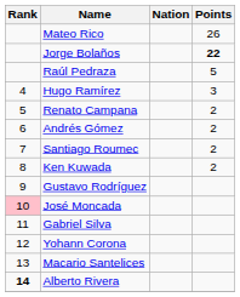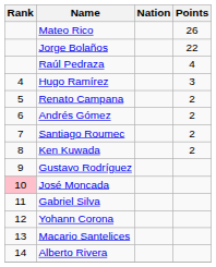 <table class="wikitable" style="text-align:center">
 <tr>
 <th>Rank</th>
 <th>Name</th>
 <th>Nation</th>
 <th>Points</th>
 </tr>
 <tr>
 <td></td>
 <td align=left><a href='#'>Mateo Rico</a></td>
 <td align=left></td>
 <td>26</td>
 </tr>
 <tr>
 <td></td>
 <td align=left><a href='#'>Jorge Bolaños</a></td>
 <td align=left></td>
-<td><strong>22</strong></td>
+<td>22</td>
 </tr>
 <tr>
 <td></td>
 <td align=left><a href='#'>Raúl Pedraza</a></td>
 <td align=left></td>
-<td>5</td>
+<td>4</td>
 </tr>
 <tr>
 <td>4</td>
 <td align=left><a href='#'>Hugo Ramírez</a></td>
 <td align=left></td>
 <td>3</td>
 </tr>
 <tr>
 <td>5</td>
 <td align=left><a href='#'>Renato Campana</a></td>
 <td align=left></td>
 <td>2</td>
 </tr>
 <tr>
 <td>6</td>
 <td align=left><a href='#'>Andrés Gómez</a></td>
 <td align=left></td>
 <td>2</td>
 </tr>
 <tr>
 <td>7</td>
 <td align=left><a href='#'>Santiago Roumec</a></td>
 <td align=left></td>
 <td>2</td>
 </tr>
 <tr>
 <td>8</td>
 <td align=left><a href='#'>Ken Kuwada</a></td>
 <td align=left></td>
 <td>2</td>
 </tr>
 <tr>
 <td>9</td>
 <td align=left><a href='#'>Gustavo Rodríguez</a></td>
 <td align=left></td>
 <td></td>
 </tr>
 <tr>
 <td style="background: pink;">10</td>
 <td align=left><a href='#'>José Moncada</a></td>
 <td align=left></td>
 <td></td>
 </tr>
 <tr>
 <td>11</td>
 <td align=left><a href='#'>Gabriel Silva</a></td>
 <td align=left></td>
 <td></td>
 </tr>
 <tr>
 <td>12</td>
 <td align=left><a href='#'>Yohann Corona</a></td>
 <td align=left></td>
 <td></td>
 </tr>
 <tr>
 <td>13</td>
 <td align=left><a href='#'>Macario Santelices</a></td>
 <td align=left></td>
 <td></td>
 </tr>
 <tr>
-<td><strong>14</strong></td>
+<td>14</td>
 <td align=left><a href='#'>Alberto Rivera</a></td>
 <td align=left></td>
 <td></td>
 </tr>
 <tr>
 </tr>
 </table>
